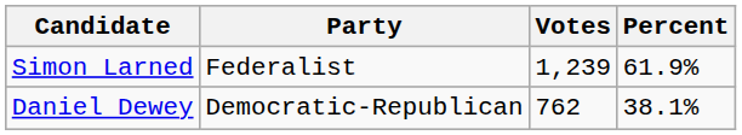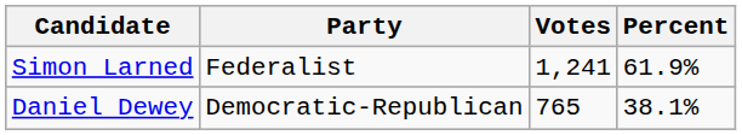 <table class=wikitable>
 <tr>
 <th>Candidate</th>
 <th>Party</th>
 <th>Votes</th>
 <th>Percent</th>
 </tr>
 <tr>
 <td><a href='#'>Simon Larned</a></td>
 <td>Federalist</td>
-<td>1,239</td>
+<td>1,241</td>
 <td>61.9%</td>
 </tr>
 <tr>
 <td><a href='#'>Daniel Dewey</a></td>
 <td>Democratic-Republican</td>
-<td>762</td>
+<td>765</td>
 <td>38.1%</td>
 </tr>
 </table>
